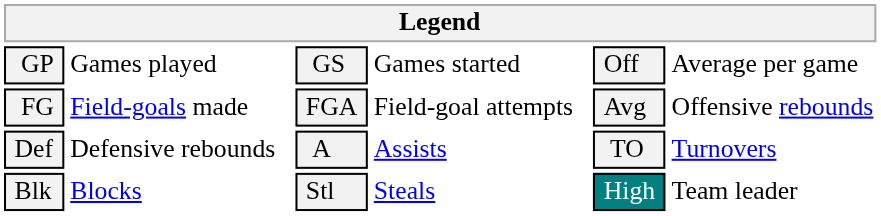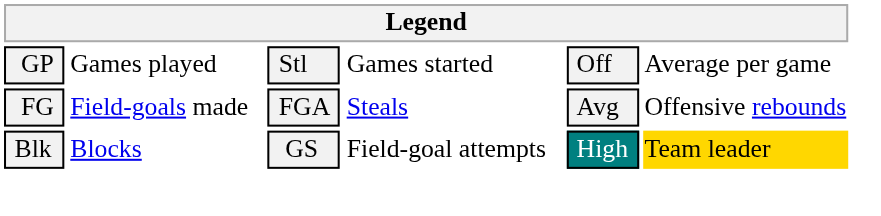 <table class="toccolours" style="font-size: 80%; white-space: nowrap;">
 <tr>
 <th colspan="6" style="background-color: #F2F2F2; border: 1px solid #AAAAAA;">Legend</th>
 </tr>
 <tr>
 <td style="background-color: #F2F2F2; border: 1px solid black;">  GP </td>
 <td>Games played</td>
-<td style="background-color: #F2F2F2; border: 1px solid black">  GS </td>
+<td style="background-color: #F2F2F2; border: 1px solid black"> Stl </td>
 <td>Games started</td>
 <td style="background-color: #F2F2F2; border: 1px solid black;"> Off </td>
 <td>Average per game</td>
 </tr>
 <tr>
 <td style="background-color: #F2F2F2; border: 1px solid black">  FG </td>
 <td style="padding-right: 8px"><a href='#'>Field-goals</a> made</td>
 <td style="background-color: #F2F2F2; border: 1px solid black"> FGA </td>
-<td style="padding-right: 8px">Field-goal attempts</td>
+<td><a href='#'>Steals</a></td>
 <td style="background-color: #F2F2F2; border: 1px solid black"> Avg </td>
 <td>Offensive <a href='#'>rebounds</a></td>
 </tr>
 <tr>
-<td style="background-color: #F2F2F2; border: 1px solid black;"> Def </td>
-<td style="padding-right: 8px">Defensive rebounds</td>
-<td style="background-color: #F2F2F2; border: 1px solid black">  A </td>
-<td style="padding-right: 8px"><a href='#'>Assists</a></td>
-<td style="background-color: #F2F2F2; border: 1px solid black">  TO</td>
-<td><a href='#'>Turnovers</a></td>
-</tr>
-<tr>
 <td style="background-color: #F2F2F2; border: 1px solid black;"> Blk </td>
 <td><a href='#'>Blocks</a></td>
-<td style="background-color: #F2F2F2; border: 1px solid black"> Stl </td>
-<td><a href='#'>Steals</a></td>
+<td style="background-color: #F2F2F2; border: 1px solid black">  GS </td>
+<td style="padding-right: 8px">Field-goal attempts</td>
 <td style="background:#008080; color:#ffffff; border: 1px solid black"> High </td>
-<td>Team leader</td>
+<td style="background: gold;">Team leader</td>
 </tr>
 <tr>
 </tr>
 </table>
